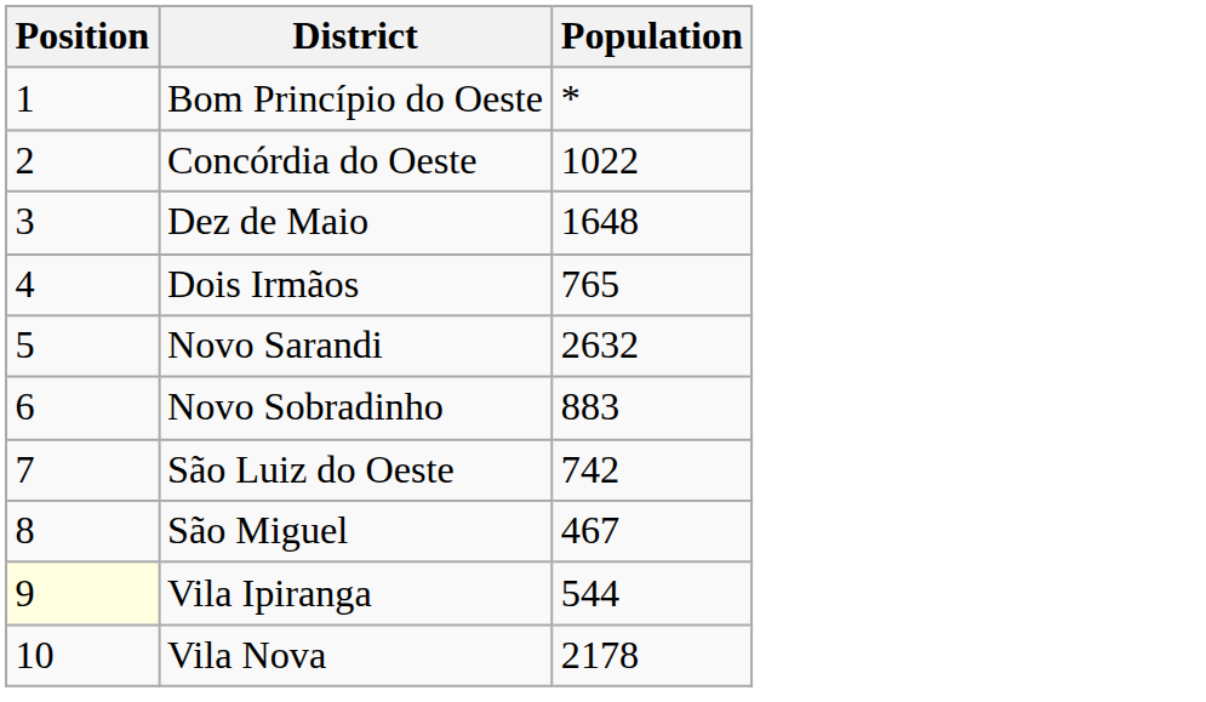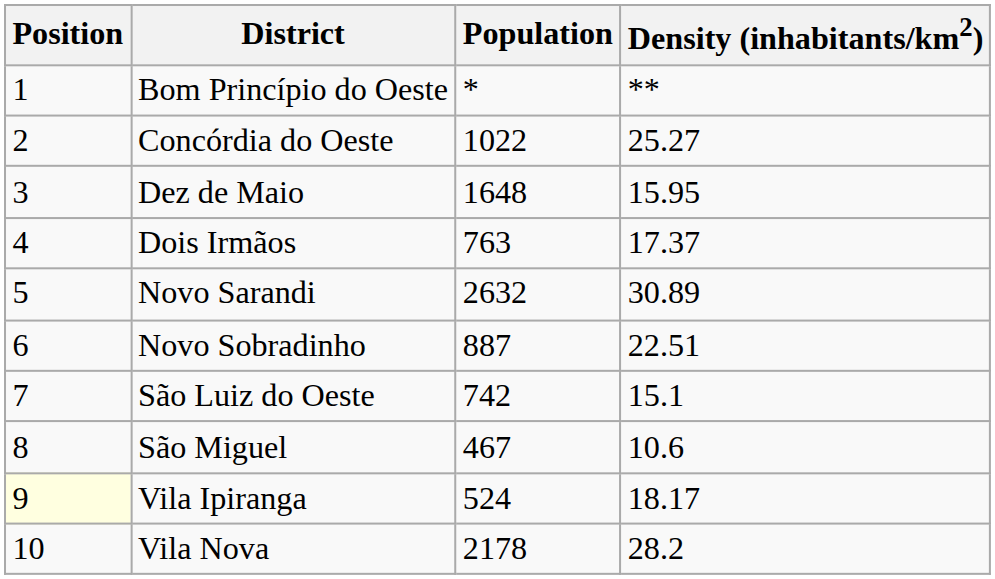 <table class="wikitable sortable">
 <tr>
 <th>Position</th>
 <th>District</th>
 <th>Population</th>
+<th>Density (inhabitants/km<sup>2</sup>)</th>
 </tr>
 <tr>
 <td>1</td>
 <td>Bom Princípio do Oeste</td>
 <td>*</td>
+<td>**</td>
 </tr>
 <tr>
 <td>2</td>
 <td>Concórdia do Oeste</td>
 <td>1022</td>
+<td>25.27</td>
 </tr>
 <tr>
 <td>3</td>
 <td>Dez de Maio</td>
 <td>1648</td>
+<td>15.95</td>
 </tr>
 <tr>
 <td>4</td>
 <td>Dois Irmãos</td>
-<td>765</td>
+<td>763</td>
+<td>17.37</td>
 </tr>
 <tr>
 <td>5</td>
 <td>Novo Sarandi</td>
 <td>2632</td>
+<td>30.89</td>
 </tr>
 <tr>
 <td>6</td>
 <td>Novo Sobradinho</td>
-<td>883</td>
+<td>887</td>
+<td>22.51</td>
 </tr>
 <tr>
 <td>7</td>
 <td>São Luiz do Oeste</td>
 <td>742</td>
+<td>15.1</td>
 </tr>
 <tr>
 <td>8</td>
 <td>São Miguel</td>
 <td>467</td>
+<td>10.6</td>
 </tr>
 <tr>
 <td style="background: lightyellow;">9</td>
 <td>Vila Ipiranga</td>
-<td>544</td>
+<td>524</td>
+<td>18.17</td>
 </tr>
 <tr>
 <td>10</td>
 <td>Vila Nova</td>
 <td>2178</td>
+<td>28.2</td>
 </tr>
 </table>
